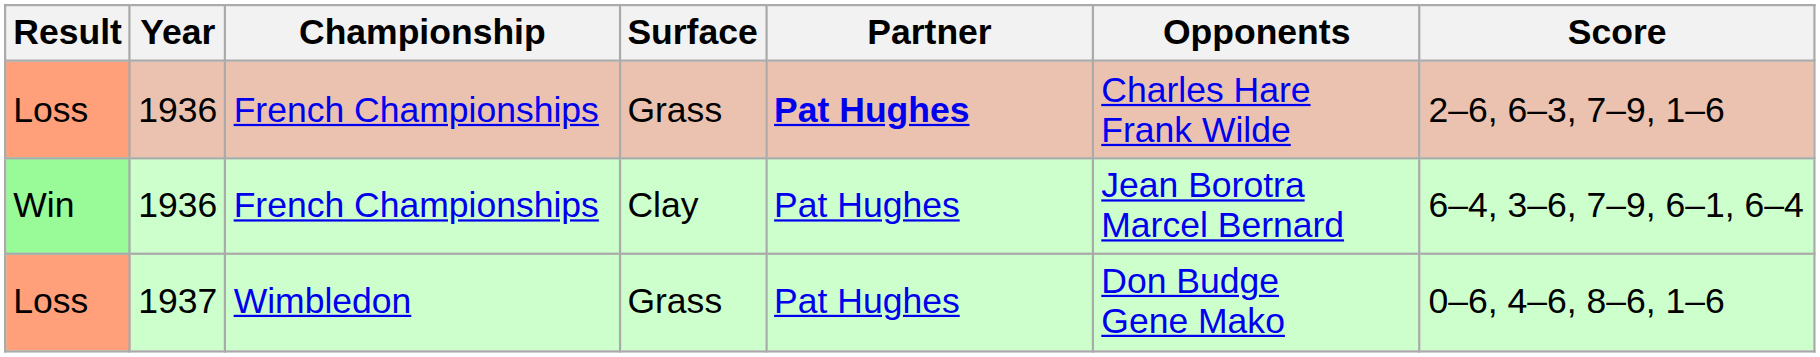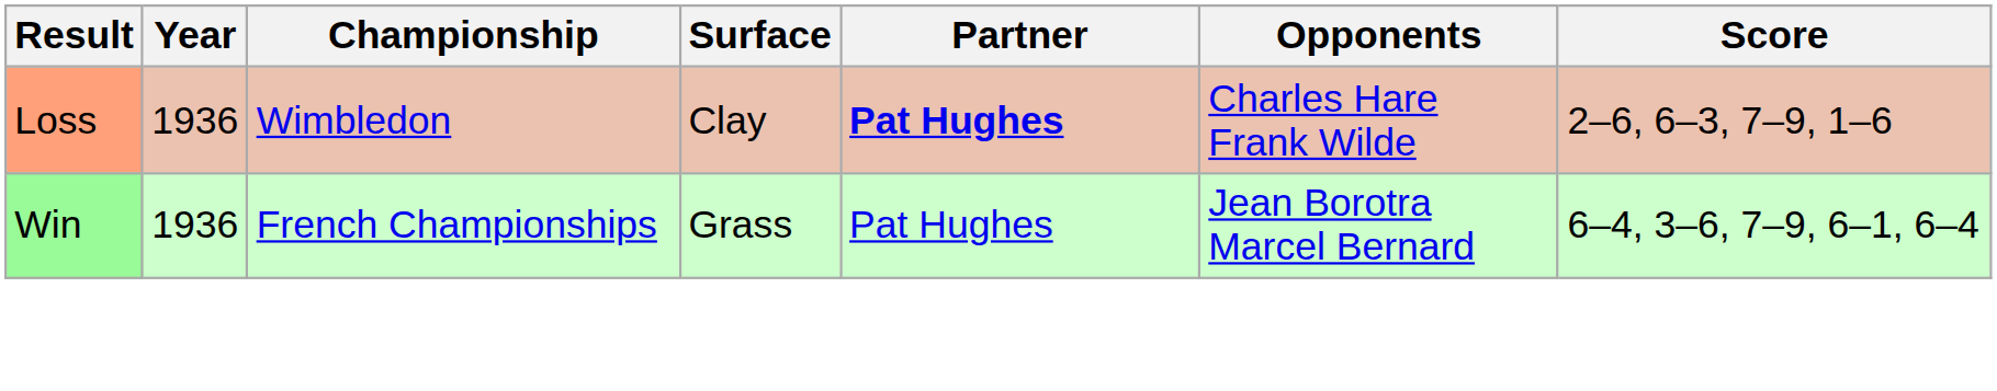 <table class='sortable wikitable'>
 <tr>
 <th style="width:40px">Result</th>
 <th style="width:30px">Year</th>
 <th style="width:170px">Championship</th>
 <th style="width:50px">Surface</th>
 <th style="width:140px">Partner</th>
 <th style="width:140px">Opponents</th>
 <th style="width:170px" class="unsortable">Score</th>
 </tr>
 <tr style="background:#ebc2af;">
 <td style="background:#ffa07a;">Loss</td>
 <td>1936</td>
-<td><a href='#'>French Championships</a></td>
-<td>Grass</td>
+<td><a href='#'>Wimbledon</a></td>
+<td>Clay</td>
 <td><strong> <a href='#'>Pat Hughes</a></strong></td>
 <td> <a href='#'>Charles Hare</a> <br>  <a href='#'>Frank Wilde</a></td>
 <td>2–6, 6–3, 7–9, 1–6</td>
 </tr>
 <tr style="background:#cfc;">
 <td style="background:#98fb98;">Win</td>
 <td>1936</td>
 <td><a href='#'>French Championships</a></td>
-<td>Clay</td>
+<td>Grass</td>
 <td> <a href='#'>Pat Hughes</a></td>
 <td> <a href='#'>Jean Borotra</a> <br>  <a href='#'>Marcel Bernard</a></td>
 <td>6–4, 3–6, 7–9, 6–1, 6–4</td>
 </tr>
-<tr style="background:#cfc;">
-<td style="background:#ffa07a;">Loss</td>
-<td>1937</td>
-<td><a href='#'>Wimbledon</a></td>
-<td>Grass</td>
-<td> <a href='#'>Pat Hughes</a></td>
-<td> <a href='#'>Don Budge</a> <br>  <a href='#'>Gene Mako</a></td>
-<td>0–6, 4–6, 8–6, 1–6</td>
-</tr>
 </table>
